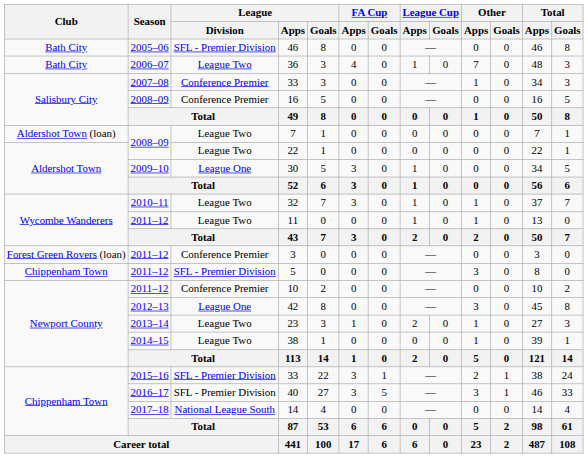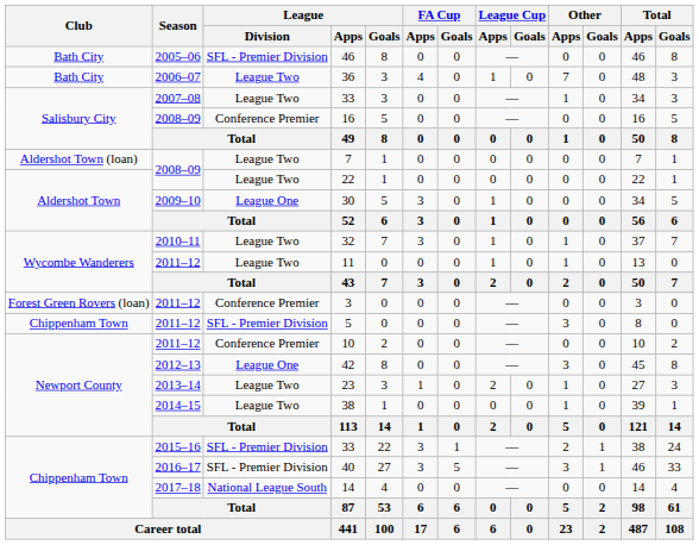 <table class="wikitable" style="text-align:center">
 <tr>
 <th rowspan="2">Club</th>
 <th rowspan="2">Season</th>
 <th colspan="3">League</th>
 <th colspan="2"><a href='#'>FA Cup</a></th>
 <th colspan="2"><a href='#'>League Cup</a></th>
 <th colspan="2">Other</th>
 <th colspan="2">Total</th>
 </tr>
 <tr>
 <th>Division</th>
 <th>Apps</th>
 <th>Goals</th>
 <th>Apps</th>
 <th>Goals</th>
 <th>Apps</th>
 <th>Goals</th>
 <th>Apps</th>
 <th>Goals</th>
 <th>Apps</th>
 <th>Goals</th>
 </tr>
 <tr>
 <td><a href='#'>Bath City</a></td>
 <td><a href='#'>2005–06</a></td>
 <td><a href='#'>SFL - Premier Division</a></td>
 <td>46</td>
 <td>8</td>
 <td>0</td>
 <td>0</td>
 <td colspan="2">—</td>
 <td>0</td>
 <td>0</td>
 <td>46</td>
 <td>8</td>
 </tr>
 <tr>
 <td><a href='#'>Bath City</a></td>
 <td><a href='#'>2006–07</a></td>
 <td><a href='#'>League Two</a></td>
 <td>36</td>
 <td>3</td>
 <td>4</td>
 <td>0</td>
 <td>1</td>
 <td>0</td>
 <td>7</td>
 <td>0</td>
 <td>48</td>
 <td>3</td>
 </tr>
 <tr>
 <td rowspan="3"><a href='#'>Salisbury City</a></td>
 <td><a href='#'>2007–08</a></td>
-<td><a href='#'>Conference Premier</a></td>
+<td>League Two</td>
 <td>33</td>
 <td>3</td>
 <td>0</td>
 <td>0</td>
 <td colspan="2">—</td>
 <td>1</td>
 <td>0</td>
 <td>34</td>
 <td>3</td>
 </tr>
 <tr>
 <td><a href='#'>2008–09</a></td>
 <td>Conference Premier</td>
 <td>16</td>
 <td>5</td>
 <td>0</td>
 <td>0</td>
 <td colspan="2">—</td>
 <td>0</td>
 <td>0</td>
 <td>16</td>
 <td>5</td>
 </tr>
 <tr>
 <th colspan="2">Total</th>
 <th>49</th>
 <th>8</th>
 <th>0</th>
 <th>0</th>
 <th>0</th>
 <th>0</th>
 <th>1</th>
 <th>0</th>
 <th>50</th>
 <th>8</th>
 </tr>
 <tr>
 <td><a href='#'>Aldershot Town</a> (loan)</td>
 <td rowspan="2"><a href='#'>2008–09</a></td>
 <td>League Two</td>
 <td>7</td>
 <td>1</td>
 <td>0</td>
 <td>0</td>
 <td>0</td>
 <td>0</td>
 <td>0</td>
 <td>0</td>
 <td>7</td>
 <td>1</td>
 </tr>
 <tr>
 <td rowspan="3"><a href='#'>Aldershot Town</a></td>
 <td>League Two</td>
 <td>22</td>
 <td>1</td>
 <td>0</td>
 <td>0</td>
 <td>0</td>
 <td>0</td>
 <td>0</td>
 <td>0</td>
 <td>22</td>
 <td>1</td>
 </tr>
 <tr>
 <td><a href='#'>2009–10</a></td>
 <td><a href='#'>League One</a></td>
 <td>30</td>
 <td>5</td>
 <td>3</td>
 <td>0</td>
 <td>1</td>
 <td>0</td>
 <td>0</td>
 <td>0</td>
 <td>34</td>
 <td>5</td>
 </tr>
 <tr>
 <th colspan="2">Total</th>
 <th>52</th>
 <th>6</th>
 <th>3</th>
 <th>0</th>
 <th>1</th>
 <th>0</th>
 <th>0</th>
 <th>0</th>
 <th>56</th>
 <th>6</th>
 </tr>
 <tr>
 <td rowspan="3"><a href='#'>Wycombe Wanderers</a></td>
 <td><a href='#'>2010–11</a></td>
 <td>League Two</td>
 <td>32</td>
 <td>7</td>
 <td>3</td>
 <td>0</td>
 <td>1</td>
 <td>0</td>
 <td>1</td>
 <td>0</td>
 <td>37</td>
 <td>7</td>
 </tr>
 <tr>
 <td><a href='#'>2011–12</a></td>
 <td>League Two</td>
 <td>11</td>
 <td>0</td>
 <td>0</td>
 <td>0</td>
 <td>1</td>
 <td>0</td>
 <td>1</td>
 <td>0</td>
 <td>13</td>
 <td>0</td>
 </tr>
 <tr>
 <th colspan="2">Total</th>
 <th>43</th>
 <th>7</th>
 <th>3</th>
 <th>0</th>
 <th>2</th>
 <th>0</th>
 <th>2</th>
 <th>0</th>
 <th>50</th>
 <th>7</th>
 </tr>
 <tr>
 <td><a href='#'>Forest Green Rovers</a> (loan)</td>
 <td><a href='#'>2011–12</a></td>
 <td>Conference Premier</td>
 <td>3</td>
 <td>0</td>
 <td>0</td>
 <td>0</td>
 <td colspan="2">—</td>
 <td>0</td>
 <td>0</td>
 <td>3</td>
 <td>0</td>
 </tr>
 <tr>
 <td><a href='#'>Chippenham Town</a></td>
 <td><a href='#'>2011–12</a></td>
 <td><a href='#'>SFL - Premier Division</a></td>
 <td>5</td>
 <td>0</td>
 <td>0</td>
 <td>0</td>
 <td colspan="2">—</td>
 <td>3</td>
 <td>0</td>
 <td>8</td>
 <td>0</td>
 </tr>
 <tr>
 <td rowspan="5"><a href='#'>Newport County</a></td>
 <td><a href='#'>2011–12</a></td>
 <td>Conference Premier</td>
 <td>10</td>
 <td>2</td>
 <td>0</td>
 <td>0</td>
 <td colspan="2">—</td>
 <td>0</td>
 <td>0</td>
 <td>10</td>
 <td>2</td>
 </tr>
 <tr>
 <td><a href='#'>2012–13</a></td>
 <td><a href='#'>League One</a></td>
 <td>42</td>
 <td>8</td>
 <td>0</td>
 <td>0</td>
 <td colspan="2">—</td>
 <td>3</td>
 <td>0</td>
 <td>45</td>
 <td>8</td>
 </tr>
 <tr>
 <td><a href='#'>2013–14</a></td>
 <td>League Two</td>
 <td>23</td>
 <td>3</td>
 <td>1</td>
 <td>0</td>
 <td>2</td>
 <td>0</td>
 <td>1</td>
 <td>0</td>
 <td>27</td>
 <td>3</td>
 </tr>
 <tr>
 <td><a href='#'>2014–15</a></td>
 <td>League Two</td>
 <td>38</td>
 <td>1</td>
 <td>0</td>
 <td>0</td>
 <td>0</td>
 <td>0</td>
 <td>1</td>
 <td>0</td>
 <td>39</td>
 <td>1</td>
 </tr>
 <tr>
 <th colspan="2">Total</th>
 <th>113</th>
 <th>14</th>
 <th>1</th>
 <th>0</th>
 <th>2</th>
 <th>0</th>
 <th>5</th>
 <th>0</th>
 <th>121</th>
 <th>14</th>
 </tr>
 <tr>
 <td rowspan="4"><a href='#'>Chippenham Town</a></td>
 <td><a href='#'>2015–16</a></td>
 <td><a href='#'>SFL - Premier Division</a></td>
 <td>33</td>
 <td>22</td>
 <td>3</td>
 <td>1</td>
 <td colspan="2">—</td>
 <td>2</td>
 <td>1</td>
 <td>38</td>
 <td>24</td>
 </tr>
 <tr>
 <td><a href='#'>2016–17</a></td>
 <td>SFL - Premier Division</td>
 <td>40</td>
 <td>27</td>
 <td>3</td>
 <td>5</td>
 <td colspan="2">—</td>
 <td>3</td>
 <td>1</td>
 <td>46</td>
 <td>33</td>
 </tr>
 <tr>
 <td><a href='#'>2017–18</a></td>
 <td><a href='#'>National League South</a></td>
 <td>14</td>
 <td>4</td>
 <td>0</td>
 <td>0</td>
 <td colspan="2">—</td>
 <td>0</td>
 <td>0</td>
 <td>14</td>
 <td>4</td>
 </tr>
 <tr>
 <th colspan="2">Total</th>
 <th>87</th>
 <th>53</th>
 <th>6</th>
 <th>6</th>
 <th>0</th>
 <th>0</th>
 <th>5</th>
 <th>2</th>
 <th>98</th>
 <th>61</th>
 </tr>
 <tr>
 <th colspan="3">Career total</th>
 <th>441</th>
 <th>100</th>
 <th>17</th>
 <th>6</th>
 <th>6</th>
 <th>0</th>
 <th>23</th>
 <th>2</th>
 <th>487</th>
 <th>108</th>
 </tr>
 </table>
